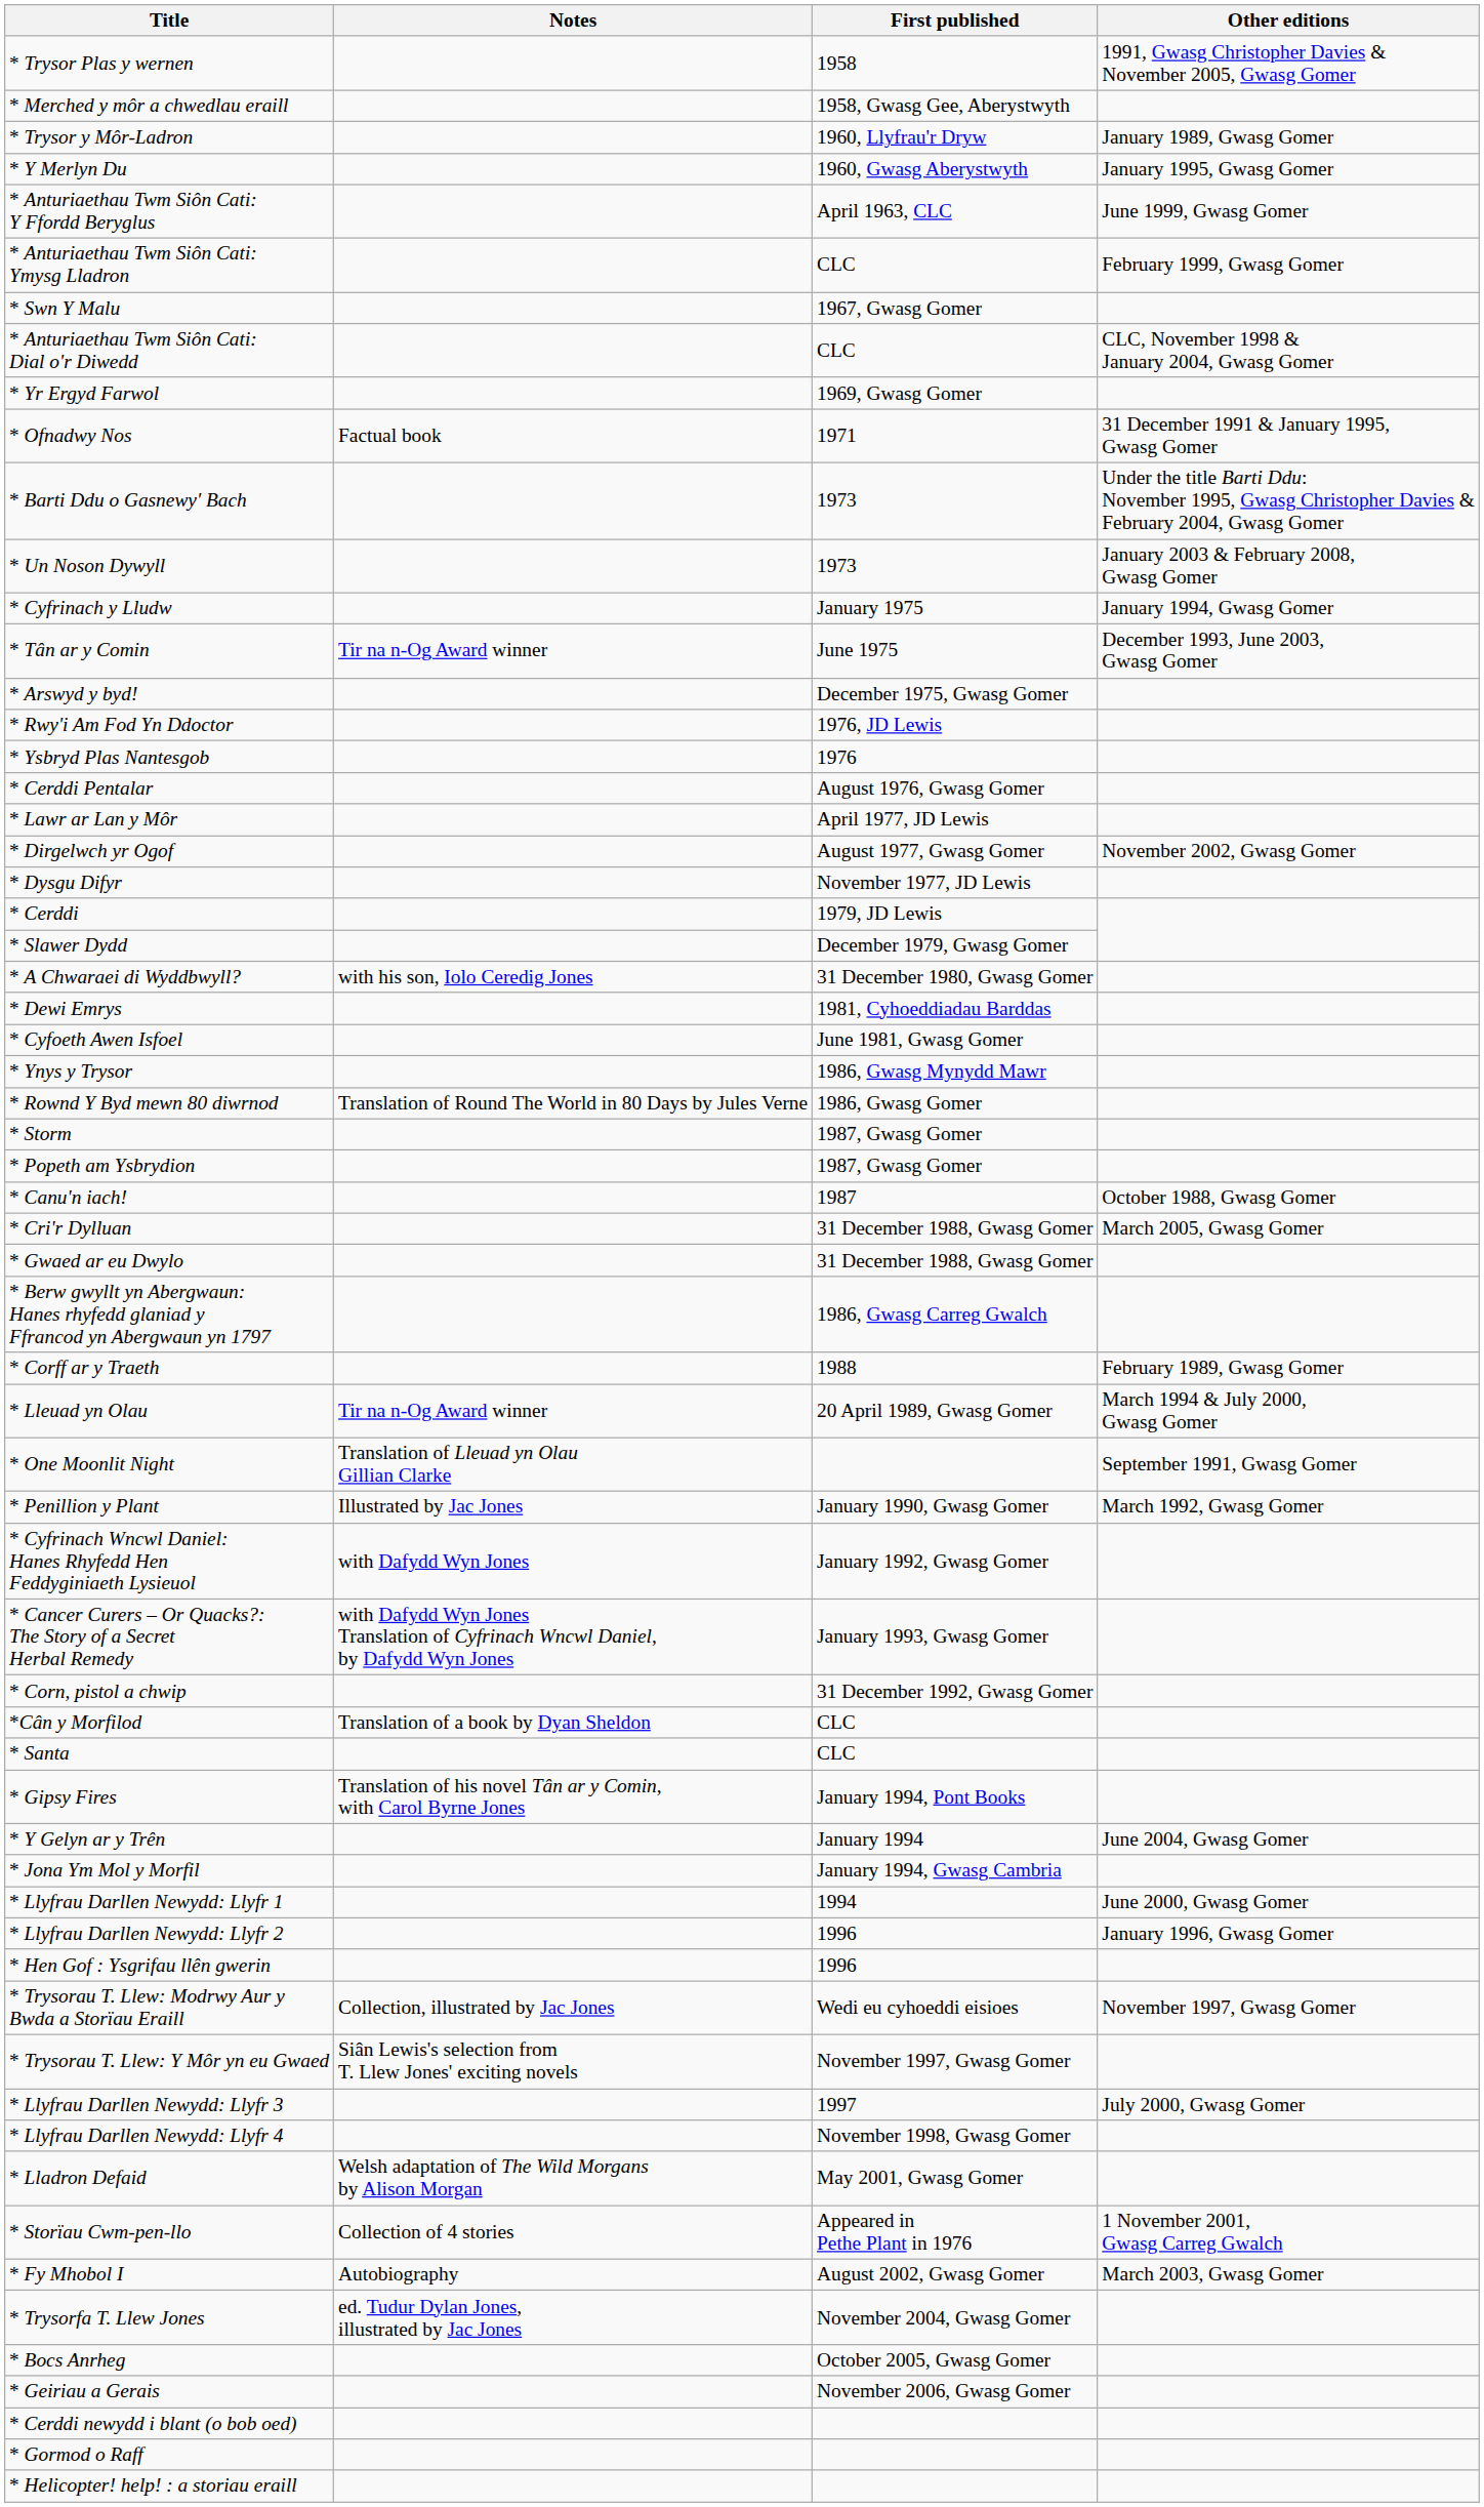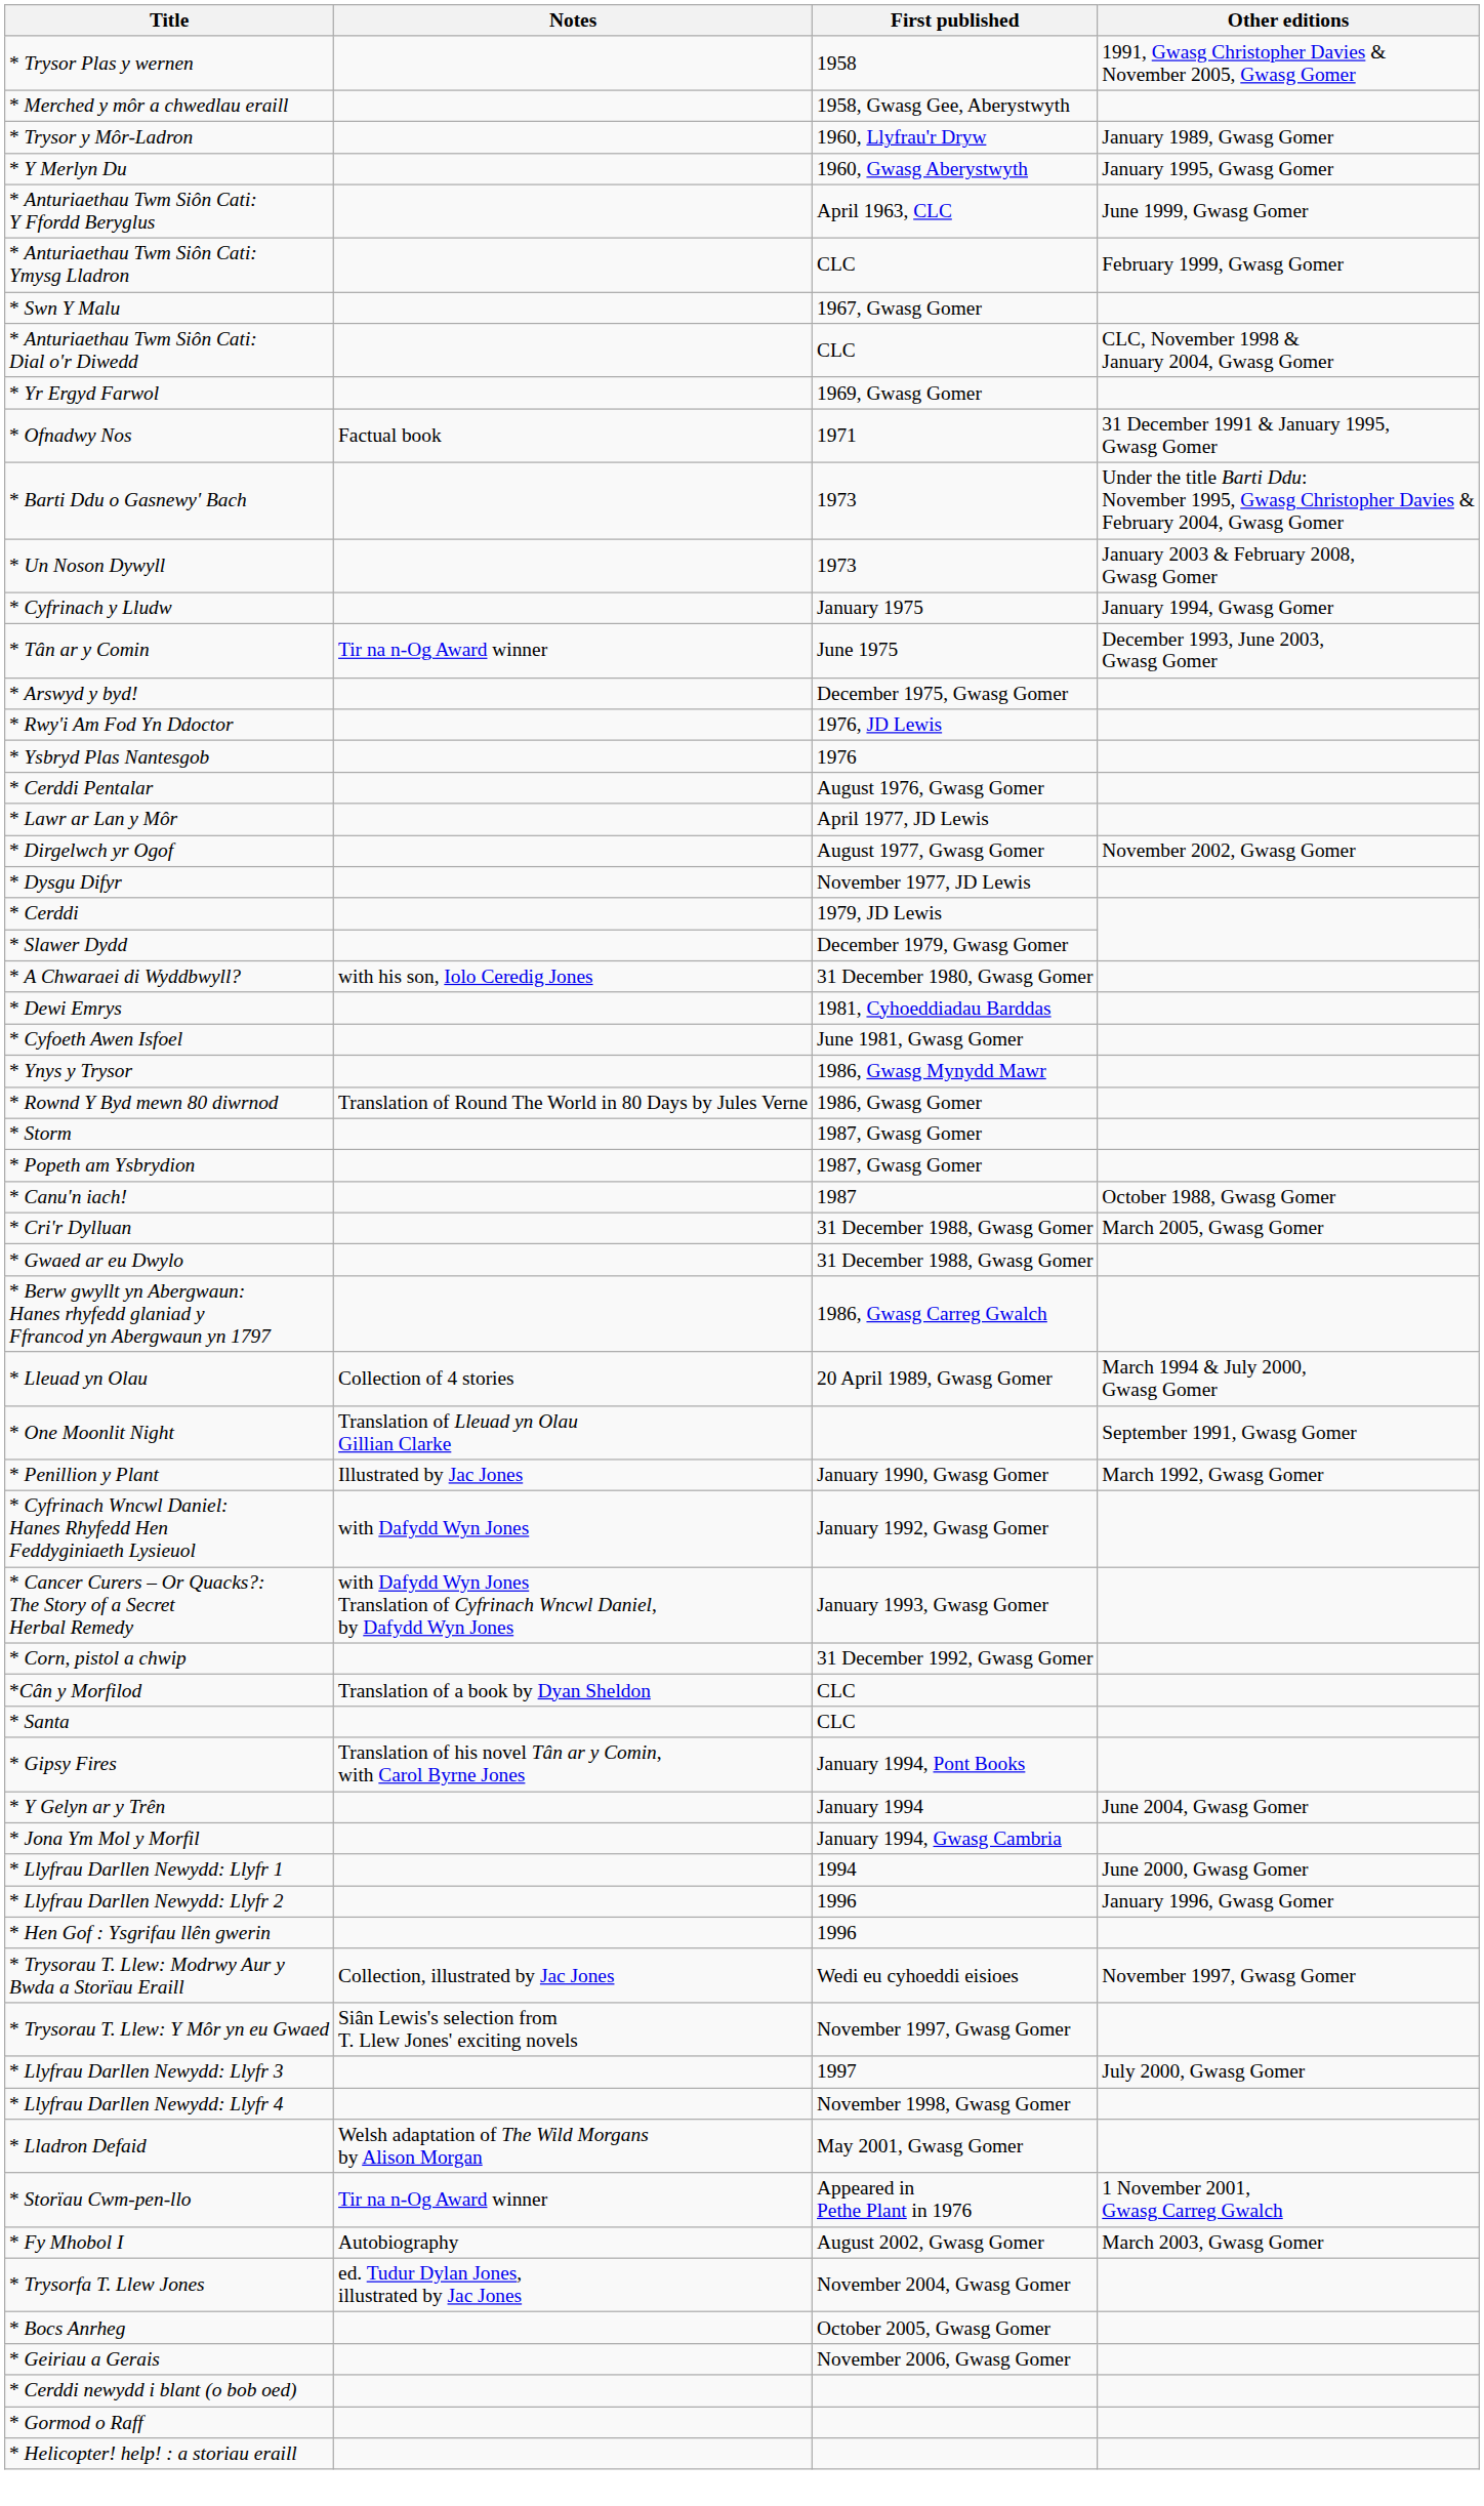 <table class="wikitable" border=1>
 <tr>
 <th>Title</th>
 <th>Notes</th>
 <th>First published</th>
 <th>Other editions</th>
 </tr>
 <tr align="left">
 <td>* <em>Trysor Plas y wernen</em></td>
 <td></td>
 <td>1958</td>
 <td>1991, <a href='#'>Gwasg Christopher Davies</a> &<br>November 2005, <a href='#'>Gwasg Gomer</a></td>
 </tr>
 <tr>
 <td>* <em>Merched y môr a chwedlau eraill</em></td>
 <td></td>
 <td>1958, Gwasg Gee, Aberystwyth</td>
 <td></td>
 </tr>
 <tr>
 <td>* <em>Trysor y Môr-Ladron</em></td>
 <td></td>
 <td>1960, <a href='#'>Llyfrau'r Dryw</a></td>
 <td>January 1989, Gwasg Gomer</td>
 </tr>
 <tr>
 <td>* <em>Y Merlyn Du</em></td>
 <td></td>
 <td>1960, <a href='#'>Gwasg Aberystwyth</a></td>
 <td>January 1995, Gwasg Gomer</td>
 </tr>
 <tr>
 <td>* <em>Anturiaethau Twm Siôn Cati:<br>Y Ffordd Beryglus</em></td>
 <td></td>
 <td>April 1963, <a href='#'>CLC</a></td>
 <td>June 1999, Gwasg Gomer</td>
 </tr>
 <tr>
 <td>* <em>Anturiaethau Twm Siôn Cati:<br>Ymysg Lladron</em></td>
 <td></td>
 <td November 1965, Cymdeithas Lyfrau Ceredigion>CLC</td>
 <td>February 1999, Gwasg Gomer</td>
 </tr>
 <tr>
 <td>* <em>Swn Y Malu</em></td>
 <td></td>
 <td>1967, Gwasg Gomer</td>
 <td></td>
 </tr>
 <tr>
 <td>* <em>Anturiaethau Twm Siôn Cati:<br>Dial o'r Diwedd</em></td>
 <td></td>
 <td 1968, Cymdeithas Lyfrau Ceredigion>CLC</td>
 <td June 1968, Cymdeithas Lyfrau Ceredigion>CLC, November 1998 &<br>January 2004, Gwasg Gomer</td>
 </tr>
 <tr>
 <td>* <em>Yr Ergyd Farwol</em></td>
 <td></td>
 <td>1969, Gwasg Gomer</td>
 <td></td>
 </tr>
 <tr>
 <td>* <em>Ofnadwy Nos</em></td>
 <td>Factual book</td>
 <td>1971</td>
 <td>31 December 1991 & January 1995,<br>Gwasg Gomer</td>
 </tr>
 <tr>
 <td>* <em>Barti Ddu o Gasnewy' Bach</em></td>
 <td></td>
 <td>1973</td>
 <td>Under the title <em>Barti Ddu</em>:<br>November 1995, <a href='#'>Gwasg Christopher Davies</a> & <br>February 2004, Gwasg Gomer</td>
 </tr>
 <tr>
 <td>* <em>Un Noson Dywyll</em></td>
 <td></td>
 <td>1973</td>
 <td>January 2003 & February 2008,<br>Gwasg Gomer</td>
 </tr>
 <tr>
 <td>* <em>Cyfrinach y Lludw</em></td>
 <td></td>
 <td>January 1975</td>
 <td>January 1994, Gwasg Gomer</td>
 </tr>
 <tr>
 <td>* <em>Tân ar y Comin</em></td>
 <td><a href='#'>Tir na n-Og Award</a> winner</td>
 <td>June 1975</td>
 <td>December 1993, June 2003,<br> Gwasg Gomer</td>
 </tr>
 <tr>
 <td>* <em>Arswyd y byd!</em></td>
 <td></td>
 <td>December 1975, Gwasg Gomer</td>
 <td></td>
 </tr>
 <tr>
 <td>* <em>Rwy'i Am Fod Yn Ddoctor</em></td>
 <td></td>
 <td>1976, <a href='#'>JD Lewis</a></td>
 </tr>
 <tr>
 <td>* <em>Ysbryd Plas Nantesgob</em></td>
 <td></td>
 <td>1976</td>
 <td></td>
 </tr>
 <tr>
 <td>* <em>Cerddi Pentalar</em></td>
 <td></td>
 <td>August 1976, Gwasg Gomer</td>
 </tr>
 <tr>
 <td>* <em>Lawr ar Lan y Môr</em></td>
 <td></td>
 <td>April 1977, JD Lewis</td>
 <td></td>
 </tr>
 <tr>
 <td>* <em>Dirgelwch yr Ogof</em></td>
 <td></td>
 <td>August 1977, Gwasg Gomer</td>
 <td>November 2002, Gwasg Gomer</td>
 </tr>
 <tr>
 <td>* <em>Dysgu Difyr</em></td>
 <td></td>
 <td>November 1977, JD Lewis</td>
 <td></td>
 </tr>
 <tr>
 <td>* <em>Cerddi</em></td>
 <td></td>
 <td>1979, JD Lewis</td>
 </tr>
 <tr>
 <td>* <em>Slawer Dydd</em></td>
 <td></td>
 <td>December 1979, Gwasg Gomer</td>
 </tr>
 <tr>
 <td>* <em>A Chwaraei di Wyddbwyll?</em></td>
 <td>with his son, <a href='#'>Iolo Ceredig Jones</a></td>
 <td>31 December 1980, Gwasg Gomer</td>
 <td></td>
 </tr>
 <tr>
 <td>* <em>Dewi Emrys</em></td>
 <td></td>
 <td>1981, <a href='#'>Cyhoeddiadau Barddas</a></td>
 <td></td>
 </tr>
 <tr>
 <td>* <em>Cyfoeth Awen Isfoel</em></td>
 <td></td>
 <td>June 1981, Gwasg Gomer</td>
 <td></td>
 </tr>
 <tr>
 <td>* <em>Ynys y Trysor</em></td>
 <td></td>
 <td>1986, <a href='#'>Gwasg Mynydd Mawr</a></td>
 <td></td>
 </tr>
 <tr>
 <td>* <em>Rownd Y Byd mewn 80 diwrnod</em></td>
 <td>Translation of Round The World in 80 Days by Jules Verne</td>
 <td>1986, Gwasg Gomer</td>
 <td></td>
 </tr>
 <tr>
 <td>* <em>Storm</em></td>
 <td></td>
 <td>1987, Gwasg Gomer</td>
 <td></td>
 </tr>
 <tr>
 <td>* <em>Popeth am Ysbrydion</em></td>
 <td></td>
 <td>1987, Gwasg Gomer</td>
 <td></td>
 </tr>
 <tr>
 <td>* <em>Canu'n iach!</em></td>
 <td></td>
 <td>1987</td>
 <td>October 1988, Gwasg Gomer</td>
 </tr>
 <tr>
 <td>* <em>Cri'r Dylluan</em></td>
 <td></td>
 <td>31 December 1988, Gwasg Gomer</td>
 <td>March 2005, Gwasg Gomer</td>
 </tr>
 <tr>
 <td>* <em>Gwaed ar eu Dwylo</em></td>
 <td></td>
 <td>31 December 1988, Gwasg Gomer</td>
 <td></td>
 </tr>
 <tr>
 <td>* <em>Berw gwyllt yn Abergwaun:<br>Hanes rhyfedd glaniad y<br>Ffrancod yn Abergwaun yn 1797</em></td>
 <td></td>
 <td>1986, <a href='#'>Gwasg Carreg Gwalch</a></td>
 <td></td>
 </tr>
 <tr>
-<td>* <em>Corff ar y Traeth</em></td>
-<td></td>
-<td>1988</td>
-<td>February 1989, Gwasg Gomer</td>
-</tr>
-<tr>
 <td>* <em>Lleuad yn Olau</em></td>
-<td><a href='#'>Tir na n-Og Award</a> winner</td>
+<td>Collection of 4 stories</td>
 <td>20 April 1989, Gwasg Gomer</td>
 <td>March 1994 & July 2000,<br>Gwasg Gomer</td>
 </tr>
 <tr>
 <td>* <em>One Moonlit Night</em></td>
 <td>Translation of <em>Lleuad yn Olau</em><br><a href='#'>Gillian Clarke</a></td>
 <td></td>
 <td>September 1991, Gwasg Gomer</td>
 </tr>
 <tr>
 <td>* <em>Penillion y Plant</em></td>
 <td>Illustrated by <a href='#'>Jac Jones</a></td>
 <td>January 1990, Gwasg Gomer</td>
 <td>March 1992, Gwasg Gomer</td>
 </tr>
 <tr>
 <td>* <em>Cyfrinach Wncwl Daniel:<br>Hanes Rhyfedd Hen<br>Feddyginiaeth Lysieuol</em></td>
 <td>with <a href='#'>Dafydd Wyn Jones</a></td>
 <td>January 1992, Gwasg Gomer</td>
 <td></td>
 </tr>
 <tr>
 <td>* <em>Cancer Curers – Or Quacks?:<br>The Story of a Secret<br>Herbal Remedy</em></td>
 <td>with <a href='#'>Dafydd Wyn Jones</a><br>Translation of <em>Cyfrinach Wncwl Daniel</em>,<br>by <a href='#'>Dafydd Wyn Jones</a></td>
 <td>January 1993, Gwasg Gomer</td>
 <td></td>
 </tr>
 <tr>
 <td>* <em>Corn, pistol a chwip</em></td>
 <td></td>
 <td>31 December 1992, Gwasg Gomer</td>
 <td></td>
 </tr>
 <tr>
 <td>*<em>Cân y Morfilod</em></td>
 <td>Translation of a book by <a href='#'>Dyan Sheldon</a></td>
 <td 1993, Cymdeithas Lyfrau Ceredigion>CLC</td>
 <td></td>
 </tr>
 <tr>
 <td>* <em>Santa</em></td>
 <td></td>
 <td November 1993, Cymdeithas Lyfrau Ceredigion>CLC</td>
 <td></td>
 </tr>
 <tr>
 <td>* <em>Gipsy Fires</em></td>
 <td>Translation of his novel <em>Tân ar y Comin</em>,<br>with <a href='#'>Carol Byrne Jones</a></td>
 <td>January 1994, <a href='#'>Pont Books</a></td>
 </tr>
 <tr>
 <td>* <em>Y Gelyn ar y Trên</em></td>
 <td></td>
 <td>January 1994</td>
 <td>June 2004, Gwasg Gomer</td>
 </tr>
 <tr>
 <td>* <em>Jona Ym Mol y Morfil</em></td>
 <td></td>
 <td>January 1994, <a href='#'>Gwasg Cambria</a></td>
 <td></td>
 </tr>
 <tr>
 <td>* <em>Llyfrau Darllen Newydd: Llyfr 1</em></td>
 <td></td>
 <td>1994</td>
 <td>June 2000, Gwasg Gomer</td>
 </tr>
 <tr>
 <td>* <em>Llyfrau Darllen Newydd: Llyfr 2</em></td>
 <td></td>
 <td>1996</td>
 <td>January 1996, Gwasg Gomer</td>
 </tr>
 <tr>
 <td>* <em>Hen Gof : Ysgrifau llên gwerin</em></td>
 <td></td>
 <td>1996</td>
 <td></td>
 </tr>
 <tr>
 <td>* <em>Trysorau T. Llew: Modrwy Aur y<br>Bwda a Storïau Eraill</em></td>
 <td>Collection, illustrated by <a href='#'>Jac Jones</a></td>
 <td>Wedi eu cyhoeddi eisioes</td>
 <td>November 1997, Gwasg Gomer</td>
 </tr>
 <tr>
 <td>* <em>Trysorau T. Llew: Y Môr yn eu Gwaed</em></td>
 <td>Siân Lewis's selection from<br>T. Llew Jones' exciting novels</td>
 <td>November 1997, Gwasg Gomer</td>
 <td></td>
 </tr>
 <tr>
 <td>* <em>Llyfrau Darllen Newydd: Llyfr 3</em></td>
 <td></td>
 <td>1997</td>
 <td>July 2000, Gwasg Gomer</td>
 </tr>
 <tr>
 <td>* <em>Llyfrau Darllen Newydd: Llyfr 4</em></td>
 <td></td>
 <td>November 1998, Gwasg Gomer</td>
 <td></td>
 </tr>
 <tr>
 <td>* <em>Lladron Defaid</em></td>
 <td>Welsh adaptation of <em>The Wild Morgans</em><br>by <a href='#'>Alison Morgan</a></td>
 <td>May 2001, Gwasg Gomer</td>
 <td></td>
 </tr>
 <tr>
 <td>* <em>Storïau Cwm-pen-llo</em></td>
-<td>Collection of 4 stories</td>
+<td><a href='#'>Tir na n-Og Award</a> winner</td>
 <td>Appeared in<br><a href='#'>Pethe Plant</a> in 1976</td>
 <td>1 November 2001,<br><a href='#'>Gwasg Carreg Gwalch</a></td>
 </tr>
 <tr>
 <td>* <em>Fy Mhobol I</em></td>
 <td>Autobiography</td>
 <td>August 2002, Gwasg Gomer</td>
 <td>March 2003, Gwasg Gomer</td>
 </tr>
 <tr>
 <td>* <em>Trysorfa T. Llew Jones</em></td>
 <td>ed. <a href='#'>Tudur Dylan Jones</a>, <br>illustrated by <a href='#'>Jac Jones</a></td>
 <td>November 2004, Gwasg Gomer</td>
 <td></td>
 </tr>
 <tr>
 <td>* <em>Bocs Anrheg</em></td>
 <td></td>
 <td>October 2005, Gwasg Gomer</td>
 <td></td>
 </tr>
 <tr>
 <td>* <em>Geiriau a Gerais</em></td>
 <td></td>
 <td>November 2006, Gwasg Gomer</td>
 <td></td>
 </tr>
 <tr>
 <td>* <em>Cerddi newydd i blant (o bob oed)</em></td>
 <td></td>
 <td></td>
 <td></td>
 </tr>
 <tr>
 <td>* <em>Gormod o Raff</em></td>
 <td></td>
 <td></td>
 <td></td>
 </tr>
 <tr>
 <td>* <em>Helicopter! help! : a storiau eraill</em></td>
 <td></td>
 <td></td>
 <td></td>
 </tr>
 </table>
